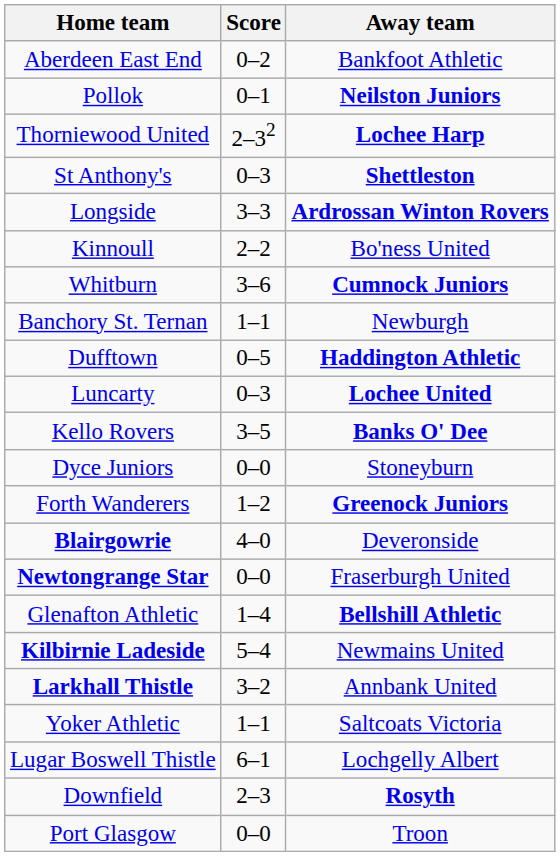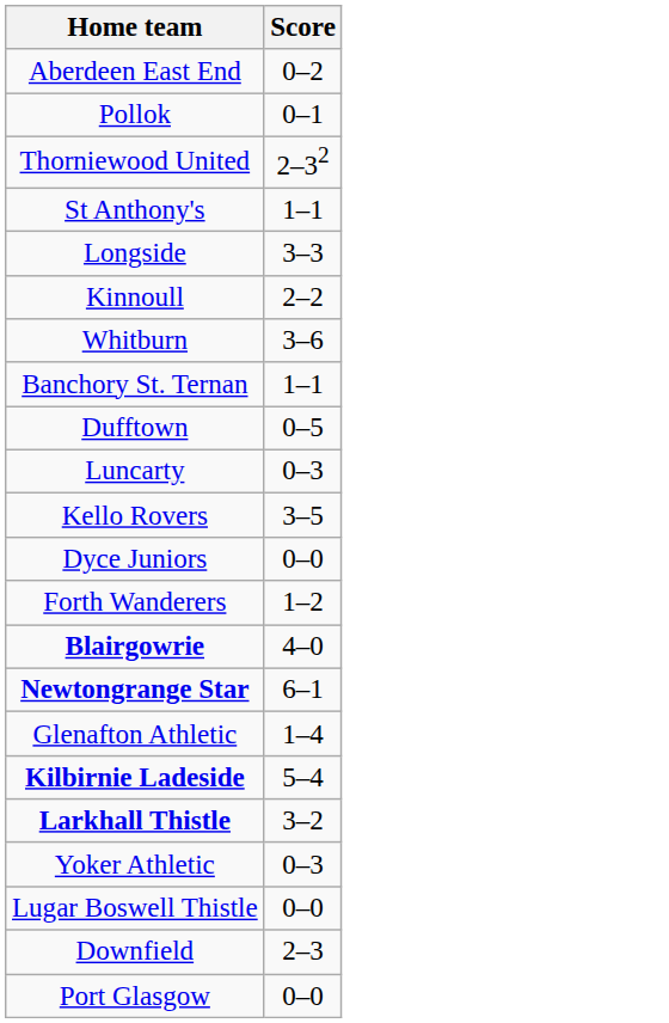 <table class="wikitable" style="text-align: center">
 <tr>
 <th>Home team</th>
 <th>Score</th>
-<th>Away team</th>
 </tr>
 <tr>
 <td><a href='#'>Aberdeen East End</a></td>
 <td>0–2</td>
-<td><a href='#'>Bankfoot Athletic</a></td>
 </tr>
 <tr>
 <td><a href='#'>Pollok</a></td>
 <td>0–1</td>
-<td><strong><a href='#'>Neilston Juniors</a></strong></td>
 </tr>
 <tr>
 <td><a href='#'>Thorniewood United</a></td>
 <td>2–3<sup>2</sup></td>
-<td><strong><a href='#'>Lochee Harp</a></strong></td>
 </tr>
 <tr>
 <td><a href='#'>St Anthony's</a></td>
-<td>0–3</td>
-<td><strong><a href='#'>Shettleston</a></strong></td>
+<td>1–1</td>
 </tr>
 <tr>
 <td><a href='#'>Longside</a></td>
 <td>3–3</td>
-<td><strong><a href='#'>Ardrossan Winton Rovers</a></strong></td>
 </tr>
 <tr>
 <td><a href='#'>Kinnoull</a></td>
 <td>2–2</td>
-<td><a href='#'>Bo'ness United</a></td>
 </tr>
 <tr>
 <td><a href='#'>Whitburn</a></td>
 <td>3–6</td>
-<td><strong><a href='#'>Cumnock Juniors</a></strong></td>
 </tr>
 <tr>
 <td><a href='#'>Banchory St. Ternan</a></td>
 <td>1–1</td>
-<td><a href='#'>Newburgh</a></td>
 </tr>
 <tr>
 <td><a href='#'>Dufftown</a></td>
 <td>0–5</td>
-<td><strong><a href='#'>Haddington Athletic</a></strong></td>
 </tr>
 <tr>
 <td><a href='#'>Luncarty</a></td>
 <td>0–3</td>
-<td><strong><a href='#'>Lochee United</a></strong></td>
 </tr>
 <tr>
 <td><a href='#'>Kello Rovers</a></td>
 <td>3–5</td>
-<td><strong><a href='#'>Banks O' Dee</a></strong></td>
 </tr>
 <tr>
 <td><a href='#'>Dyce Juniors</a></td>
 <td>0–0</td>
-<td><a href='#'>Stoneyburn</a></td>
 </tr>
 <tr>
 <td><a href='#'>Forth Wanderers</a></td>
 <td>1–2</td>
-<td><strong><a href='#'>Greenock Juniors</a></strong></td>
 </tr>
 <tr>
 <td><strong><a href='#'>Blairgowrie</a></strong></td>
 <td>4–0</td>
-<td><a href='#'>Deveronside</a></td>
 </tr>
 <tr>
 <td><strong><a href='#'>Newtongrange Star</a></strong></td>
-<td>0–0</td>
-<td><a href='#'>Fraserburgh United</a></td>
+<td>6–1</td>
 </tr>
 <tr>
 <td><a href='#'>Glenafton Athletic</a></td>
 <td>1–4</td>
-<td><strong><a href='#'>Bellshill Athletic</a></strong></td>
 </tr>
 <tr>
 <td><strong><a href='#'>Kilbirnie Ladeside</a></strong></td>
 <td>5–4</td>
-<td><a href='#'>Newmains United</a></td>
 </tr>
 <tr>
 <td><strong><a href='#'>Larkhall Thistle</a></strong></td>
 <td>3–2</td>
-<td><a href='#'>Annbank United</a></td>
 </tr>
 <tr>
 <td><a href='#'>Yoker Athletic</a></td>
-<td>1–1</td>
-<td><a href='#'>Saltcoats Victoria</a></td>
+<td>0–3</td>
 </tr>
 <tr>
 <td><a href='#'>Lugar Boswell Thistle</a></td>
-<td>6–1</td>
-<td><a href='#'>Lochgelly Albert</a></td>
+<td>0–0</td>
 </tr>
 <tr>
 <td><a href='#'>Downfield</a></td>
 <td>2–3</td>
-<td><strong><a href='#'>Rosyth</a></strong></td>
 </tr>
 <tr>
 <td><a href='#'>Port Glasgow</a></td>
 <td>0–0</td>
-<td><a href='#'>Troon</a></td>
 </tr>
 </table>
